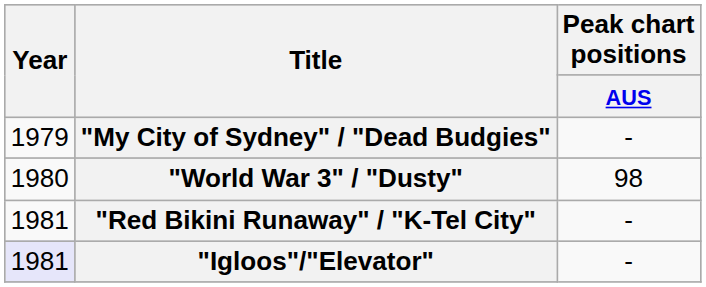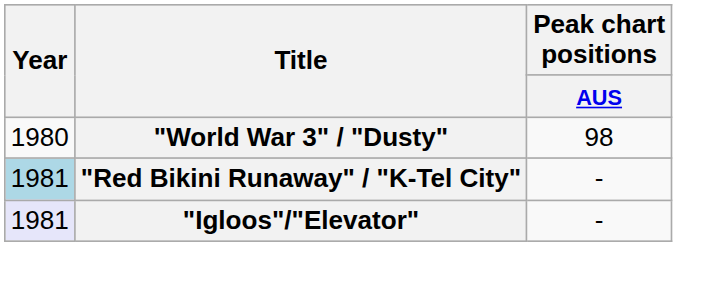 <table class="wikitable plainrowheaders" style="text-align:center;" border="1">
 <tr>
 <th scope="col" rowspan="2">Year</th>
 <th scope="col" rowspan="2">Title</th>
 <th scope="col" colspan="1">Peak chart<br>positions</th>
 </tr>
 <tr>
 <th scope="col" style="text-align:center;"><small><a href='#'>AUS</a></small><br></th>
 </tr>
 <tr>
-<td>1979</td>
-<th scope="row">"My City of Sydney" / "Dead Budgies"</th>
-<td style="text-align:center;">-</td>
-</tr>
-<tr>
 <td>1980</td>
 <th scope="row">"World War 3" / "Dusty"</th>
 <td style="text-align:center;">98</td>
 </tr>
 <tr>
-<td>1981</td>
+<td style="background: lightblue;">1981</td>
 <th scope="row">"Red Bikini Runaway" / "K-Tel City"</th>
 <td style="text-align:center;">-</td>
 </tr>
 <tr>
 <td style="background: lavender;">1981</td>
 <th scope="row">"Igloos"/"Elevator"</th>
 <td style="text-align:center;">-</td>
 </tr>
 </table>
